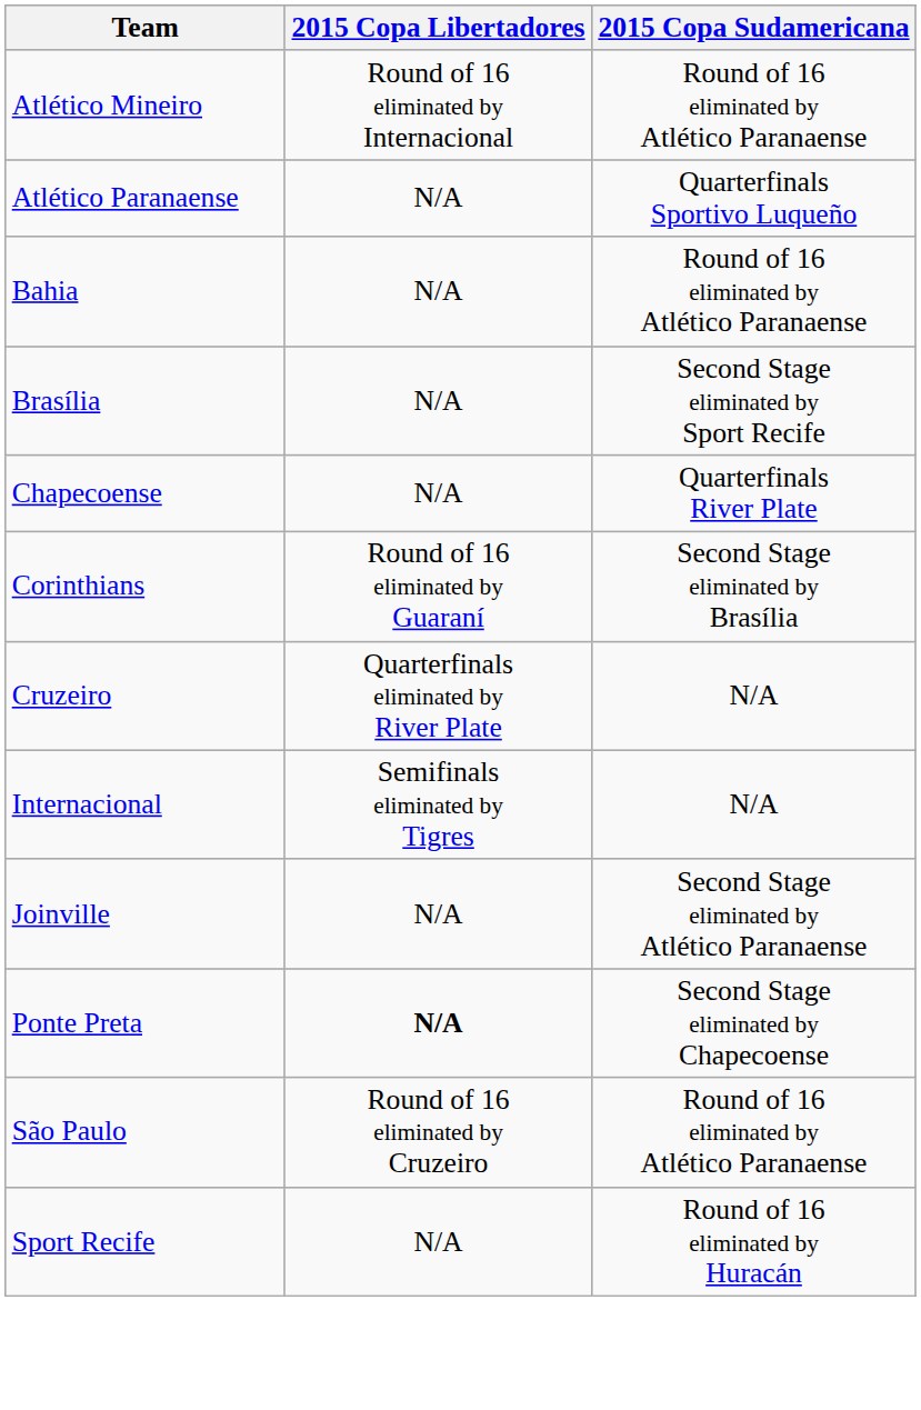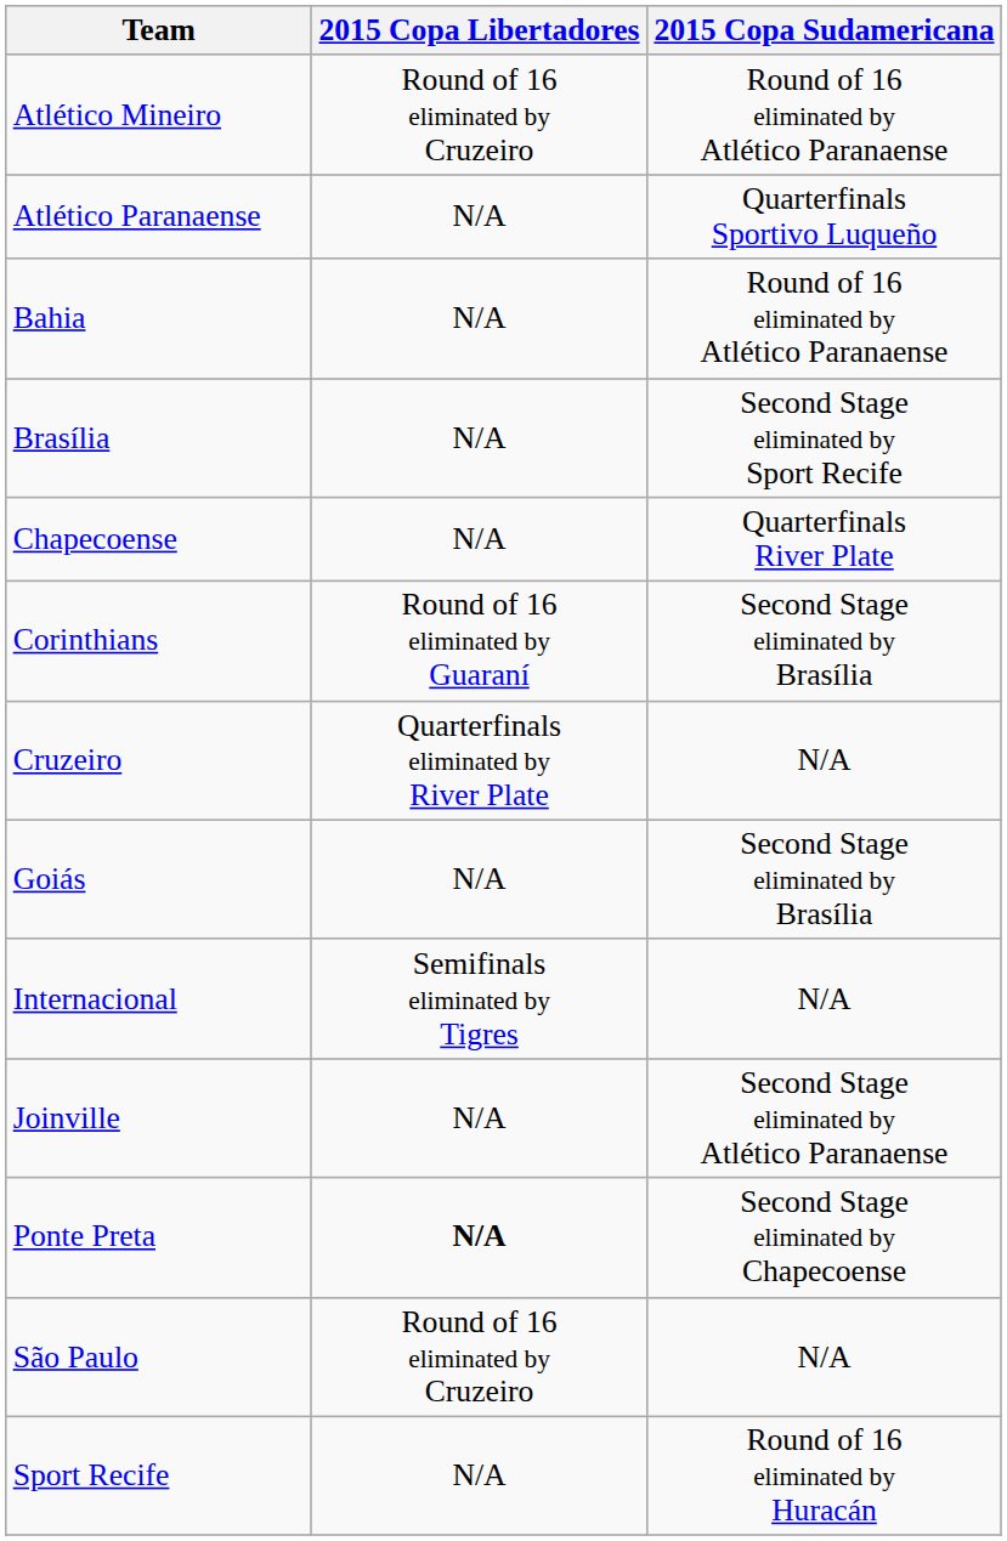 <table class="wikitable">
 <tr>
 <th width=150>Team</th>
 <th width=><a href='#'>2015 Copa Libertadores</a></th>
 <th width=><a href='#'>2015 Copa Sudamericana</a></th>
 </tr>
 <tr>
 <td><a href='#'>Atlético Mineiro</a></td>
-<td align=center>Round of 16<br><small>eliminated by</small><br> Internacional</td>
+<td align=center>Round of 16<br><small>eliminated by</small><br> Cruzeiro</td>
 <td align=center>Round of 16<br><small>eliminated by</small><br> Atlético Paranaense</td>
 </tr>
 <tr>
 <td><a href='#'>Atlético Paranaense</a></td>
 <td align=center>N/A</td>
 <td align=center>Quarterfinals<br> <a href='#'>Sportivo Luqueño</a></td>
 </tr>
 <tr>
 <td><a href='#'>Bahia</a></td>
 <td align=center>N/A</td>
 <td align=center>Round of 16<br><small>eliminated by</small><br> Atlético Paranaense</td>
 </tr>
 <tr>
 <td><a href='#'>Brasília</a></td>
 <td align=center>N/A</td>
 <td align=center>Second Stage<br><small>eliminated by</small><br> Sport Recife</td>
 </tr>
 <tr>
 <td><a href='#'>Chapecoense</a></td>
 <td align=center>N/A</td>
 <td align=center>Quarterfinals<br> <a href='#'>River Plate</a></td>
 </tr>
 <tr>
 <td><a href='#'>Corinthians</a></td>
 <td align=center>Round of 16<br><small>eliminated by</small><br> <a href='#'>Guaraní</a></td>
 <td align=center>Second Stage<br><small>eliminated by</small><br> Brasília</td>
 </tr>
 <tr>
 <td><a href='#'>Cruzeiro</a></td>
 <td align=center>Quarterfinals<br><small>eliminated by</small><br> <a href='#'>River Plate</a></td>
 <td align=center>N/A</td>
 </tr>
 <tr>
+<td><a href='#'>Goiás</a></td>
+<td align=center>N/A</td>
+<td align=center>Second Stage<br><small>eliminated by</small><br> Brasília</td>
+</tr>
+<tr>
 <td><a href='#'>Internacional</a></td>
 <td align=center>Semifinals<br><small>eliminated by</small><br> <a href='#'>Tigres</a></td>
 <td align=center>N/A</td>
 </tr>
 <tr>
 <td><a href='#'>Joinville</a></td>
 <td align=center>N/A</td>
 <td align=center>Second Stage<br><small>eliminated by</small><br> Atlético Paranaense</td>
 </tr>
 <tr>
 <td><a href='#'>Ponte Preta</a></td>
 <td align=center><strong>N/A</strong></td>
 <td align=center>Second Stage<br><small>eliminated by</small><br> Chapecoense</td>
 </tr>
 <tr>
 <td><a href='#'>São Paulo</a></td>
 <td align=center>Round of 16<br><small>eliminated by</small><br> Cruzeiro</td>
-<td align=center>Round of 16<br><small>eliminated by</small><br> Atlético Paranaense</td>
+<td align=center>N/A</td>
 </tr>
 <tr>
 <td><a href='#'>Sport Recife</a></td>
 <td align=center>N/A</td>
 <td align=center>Round of 16<br><small>eliminated by</small><br> <a href='#'>Huracán</a></td>
 </tr>
 </table>
